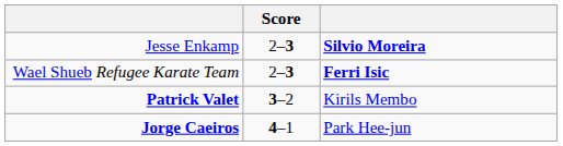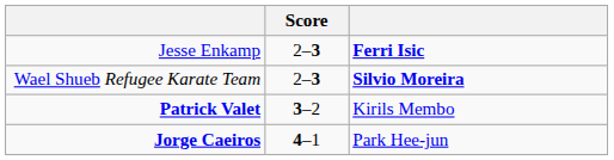 <table class="wikitable" style="text-align: center; font-size:90% ">
 <tr>
 <th align="right" width="200"></th>
 <th width="60">Score</th>
 <th align="left" width="200"></th>
 </tr>
 <tr>
 <td align=right><a href='#'>Jesse Enkamp</a> </td>
 <td align=center>2–<strong>3</strong></td>
-<td align=left><strong> <a href='#'>Silvio Moreira</a></strong></td>
+<td align=left><strong> <a href='#'>Ferri Isic</a></strong></td>
 </tr>
 <tr>
 <td align=right><a href='#'>Wael Shueb</a> <em>Refugee Karate Team</em></td>
 <td align=center>2–<strong>3</strong></td>
-<td align=left><strong> <a href='#'>Ferri Isic</a></strong></td>
+<td align=left><strong> <a href='#'>Silvio Moreira</a></strong></td>
 </tr>
 <tr>
 <td align=right><strong><a href='#'>Patrick Valet</a> </strong></td>
 <td align=center><strong>3</strong>–2</td>
 <td align=left> <a href='#'>Kirils Membo</a></td>
 </tr>
 <tr>
 <td align=right><strong><a href='#'>Jorge Caeiros</a> </strong></td>
 <td align=center><strong>4</strong>–1</td>
 <td align=left> <a href='#'>Park Hee-jun</a></td>
 </tr>
 </table>
